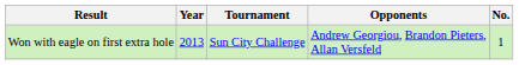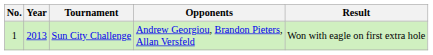 <table class="wikitable" style="font-size:95%;">
 <tr>
-<th>Result</th>
+<th>No.</th>
 <th>Year</th>
 <th>Tournament</th>
 <th>Opponents</th>
-<th>No.</th>
+<th>Result</th>
 </tr>
 <tr style="background:#D0F0C0;">
-<td>Won with eagle on first extra hole</td>
+<td align=center>1</td>
 <td><a href='#'>2013</a></td>
 <td><a href='#'>Sun City Challenge</a></td>
 <td> <a href='#'>Andrew Georgiou</a>,  <a href='#'>Brandon Pieters</a>,<br> <a href='#'>Allan Versfeld</a></td>
-<td align=center>1</td>
+<td>Won with eagle on first extra hole</td>
 </tr>
 </table>
